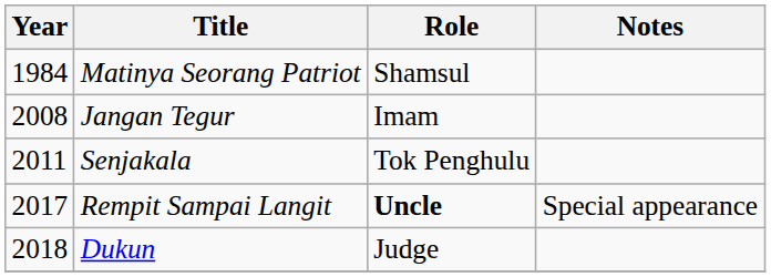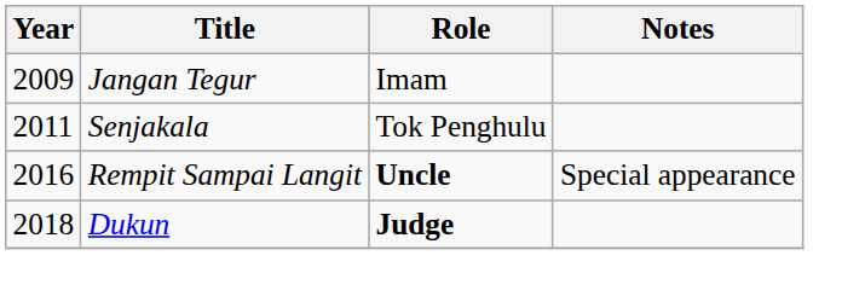 <table class="wikitable">
 <tr>
 <th>Year</th>
 <th>Title</th>
 <th>Role</th>
 <th>Notes</th>
 </tr>
 <tr>
-<td>1984</td>
-<td><em>Matinya Seorang Patriot</em></td>
-<td>Shamsul</td>
-<td></td>
-</tr>
-<tr>
-<td>2008</td>
+<td>2009</td>
 <td><em>Jangan Tegur</em></td>
 <td>Imam</td>
 <td></td>
 </tr>
 <tr>
 <td>2011</td>
 <td><em>Senjakala</em></td>
 <td>Tok Penghulu</td>
 <td></td>
 </tr>
 <tr>
-<td>2017</td>
+<td>2016</td>
 <td><em>Rempit Sampai Langit</em></td>
 <td><strong>Uncle</strong></td>
 <td>Special appearance</td>
 </tr>
 <tr>
 <td>2018</td>
 <td><em><a href='#'>Dukun</a></em></td>
-<td>Judge</td>
+<td><strong>Judge</strong></td>
 <td></td>
 </tr>
 <tr>
 </tr>
 </table>
